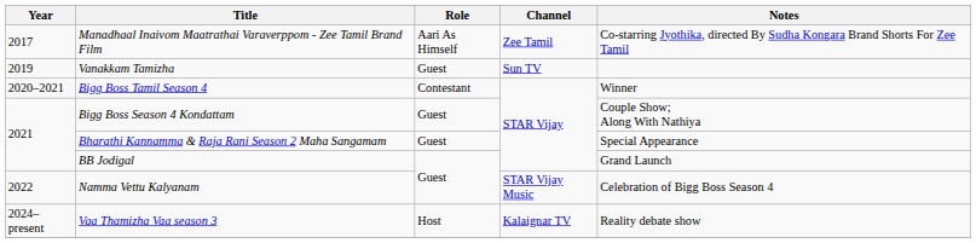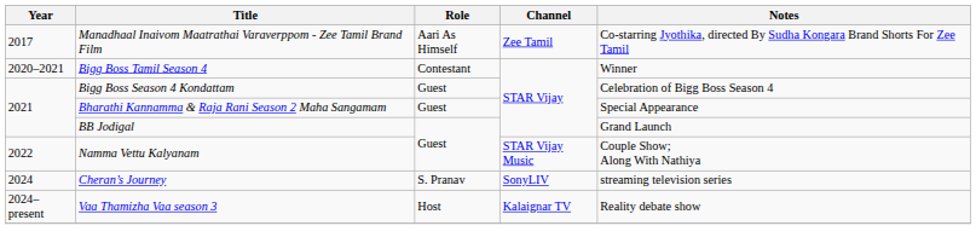 <table class="wikitable">
 <tr style="background:#ccc; text-align:center;">
 <th>Year</th>
 <th>Title</th>
 <th>Role</th>
 <th>Channel</th>
 <th class="unsortable">Notes</th>
 </tr>
 <tr>
 <td>2017</td>
 <td><em>Manadhaal Inaivom Maatrathai Varaverppom - Zee Tamil Brand Film</em></td>
 <td>Aari As Himself</td>
 <td><a href='#'>Zee Tamil</a></td>
 <td>Co-starring <a href='#'>Jyothika</a>, directed By <a href='#'>Sudha Kongara</a> Brand Shorts For <a href='#'>Zee Tamil</a></td>
 </tr>
 <tr>
-<td>2019</td>
-<td><em>Vanakkam Tamizha</em></td>
-<td>Guest</td>
-<td><a href='#'>Sun TV</a></td>
-<td></td>
-</tr>
-<tr>
 <td>2020–2021</td>
 <td><em> <a href='#'>Bigg Boss Tamil Season 4</a></em></td>
 <td>Contestant</td>
 <td rowspan="4"><a href='#'>STAR Vijay</a></td>
 <td>Winner</td>
 </tr>
 <tr>
 <td rowspan="3">2021</td>
 <td><em>Bigg Boss Season 4 Kondattam</em></td>
 <td>Guest</td>
-<td>Couple Show;<br>Along With Nathiya</td>
+<td>Celebration of Bigg Boss Season 4</td>
 </tr>
 <tr>
 <td><a href='#'><em>Bharathi</em> <em>Kannamma</em></a>  <em>&</em> <em><a href='#'>Raja Rani Season 2</a> Maha Sangamam</em></td>
 <td>Guest</td>
 <td>Special Appearance</td>
 </tr>
 <tr>
 <td><em>BB Jodigal</em></td>
 <td rowspan="2">Guest</td>
 <td>Grand Launch</td>
 </tr>
 <tr>
 <td>2022</td>
 <td><em>Namma Vettu Kalyanam</em></td>
 <td><a href='#'>STAR Vijay Music</a></td>
-<td>Celebration of Bigg Boss Season 4</td>
+<td>Couple Show;<br>Along With Nathiya</td>
+</tr>
+<tr>
+<td>2024</td>
+<td><em><a href='#'>Cheran’s Journey</a></em></td>
+<td>S. Pranav</td>
+<td><a href='#'>SonyLIV</a></td>
+<td>streaming television series</td>
 </tr>
 <tr>
 <td>2024–present</td>
 <td><em><a href='#'>Vaa Thamizha Vaa season 3</a></em></td>
 <td>Host</td>
 <td><a href='#'>Kalaignar TV</a></td>
 <td>Reality debate show</td>
 </tr>
 <tr>
 </tr>
 </table>
